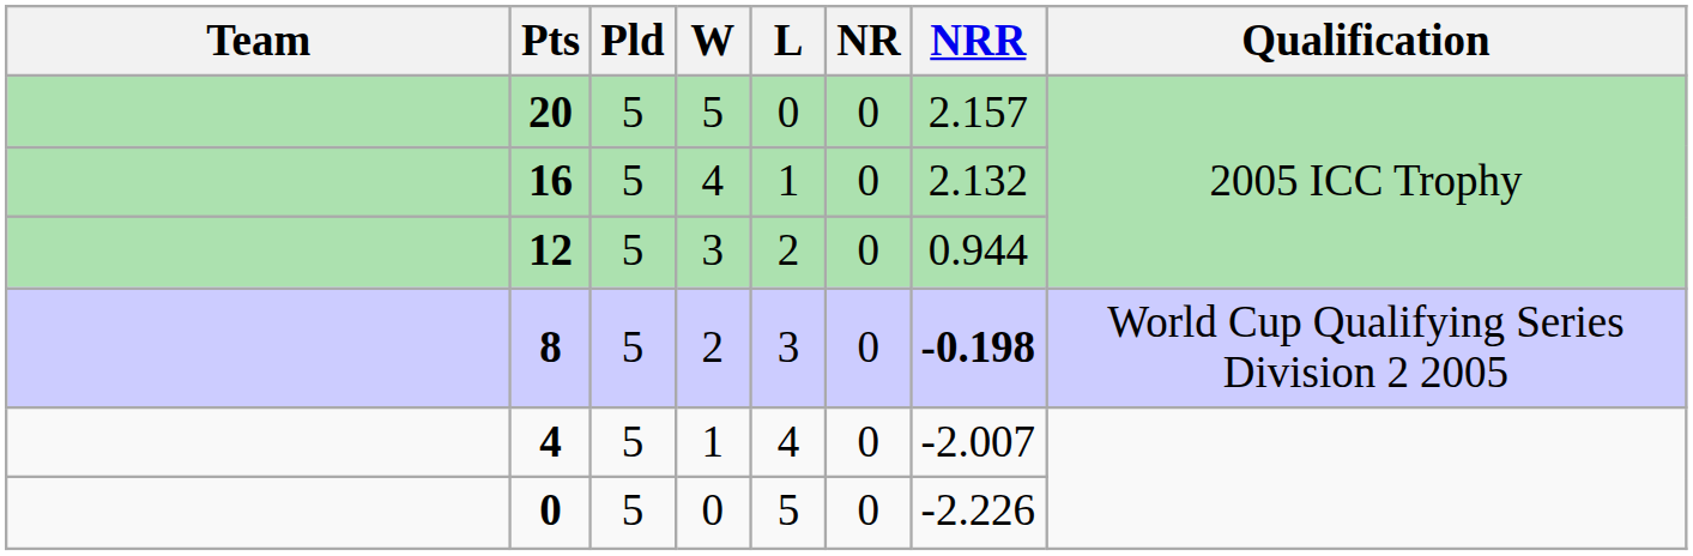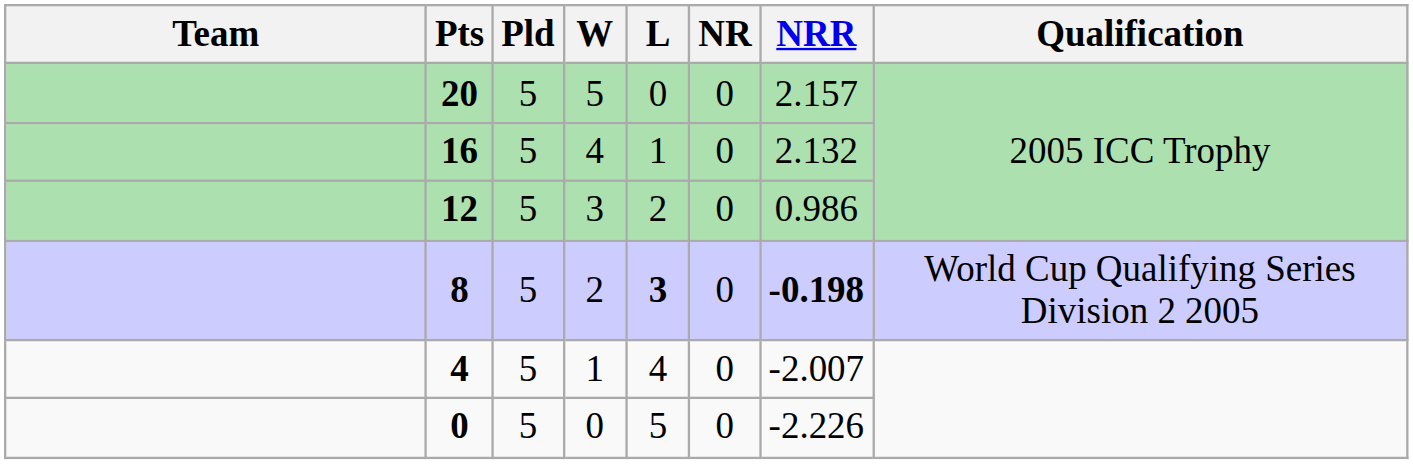 <table class="wikitable" style="text-align:center">
 <tr>
 <th width=175>Team</th>
 <th width=20  abbr="Points">Pts</th>
 <th width=20  abbr="Played">Pld</th>
 <th width=20  abbr="Won">W</th>
 <th width=20  abbr="Lost">L</th>
 <th width=20  abbr="No Result">NR</th>
 <th width=35  abbr="Net Run Rate"><a href='#'>NRR</a></th>
 <th>Qualification</th>
 </tr>
 <tr bgcolor=ACE1AF>
 <td style="text-align:left;'"><strong></strong></td>
 <td><strong>20</strong></td>
 <td>5</td>
 <td>5</td>
 <td>0</td>
 <td>0</td>
 <td>2.157</td>
 <td rowspan=3>2005 ICC Trophy</td>
 </tr>
 <tr bgcolor=ACE1AF>
 <td style="text-align:left;"><strong></strong></td>
 <td><strong>16</strong></td>
 <td>5</td>
 <td>4</td>
 <td>1</td>
 <td>0</td>
 <td>2.132</td>
 </tr>
 <tr bgcolor=ACE1AF>
 <td style="text-align:left;"><strong></strong></td>
 <td><strong>12</strong></td>
 <td>5</td>
 <td>3</td>
 <td>2</td>
 <td>0</td>
-<td>0.944</td>
+<td>0.986</td>
 </tr>
 <tr bgcolor=CCCCFF>
 <td style="text-align:left;"></td>
 <td><strong>8</strong></td>
 <td>5</td>
 <td>2</td>
-<td>3</td>
+<td><strong>3</strong></td>
 <td>0</td>
 <td><strong>-0.198</strong></td>
 <td>World Cup Qualifying Series Division 2 2005</td>
 </tr>
 <tr>
 <td style="text-align:left;"></td>
 <td><strong>4</strong></td>
 <td>5</td>
 <td>1</td>
 <td>4</td>
 <td>0</td>
 <td>-2.007</td>
 <td rowspan=2></td>
 </tr>
 <tr>
 <td style="text-align:left;"></td>
 <td><strong>0</strong></td>
 <td>5</td>
 <td>0</td>
 <td>5</td>
 <td>0</td>
 <td>-2.226</td>
 </tr>
 </table>
